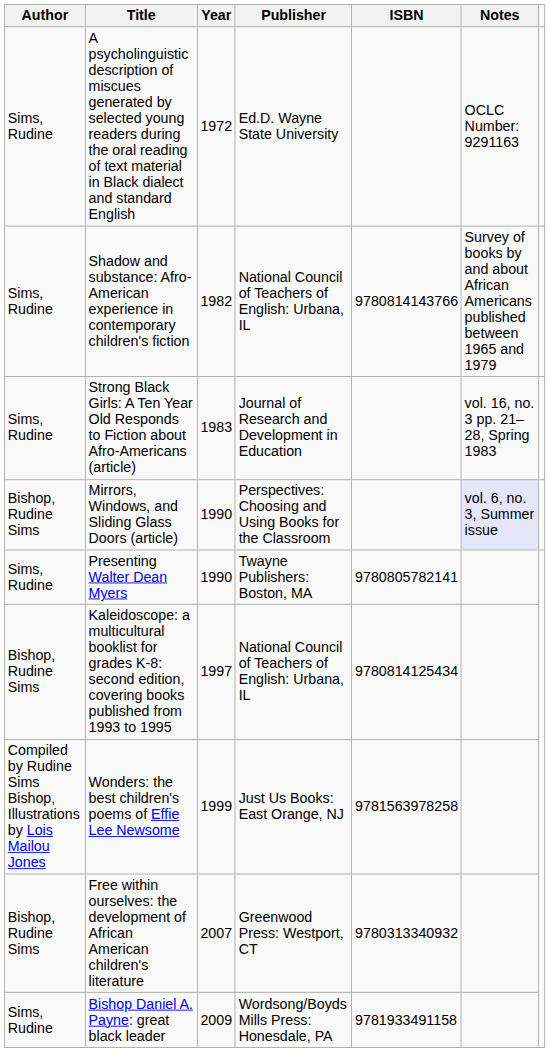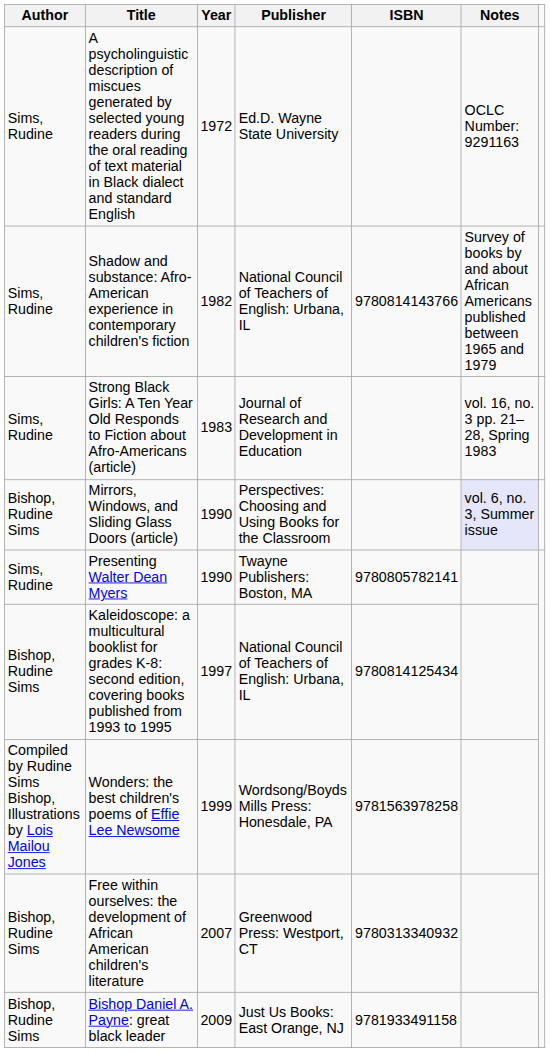 <table class="wikitable sortable">
 <tr>
 <th>Author</th>
 <th>Title</th>
 <th>Year</th>
 <th>Publisher</th>
 <th>ISBN</th>
 <th scope="Col" class="unsortable">Notes</th>
 </tr>
 <tr>
 <td>Sims, Rudine</td>
 <td>A psycholinguistic description of miscues generated by selected young readers during the oral reading of text material in Black dialect and standard English</td>
 <td>1972</td>
 <td>Ed.D. Wayne State University</td>
 <td></td>
 <td>OCLC Number: 9291163</td>
 <td></td>
 </tr>
 <tr>
 <td>Sims, Rudine</td>
 <td>Shadow and substance: Afro-American experience in contemporary children's fiction</td>
 <td>1982</td>
 <td>National Council of Teachers of English: Urbana, IL</td>
 <td>9780814143766</td>
 <td>Survey of books by and about African Americans published between 1965 and 1979</td>
 <td></td>
 </tr>
 <tr>
 <td>Sims, Rudine</td>
 <td>Strong Black Girls: A Ten Year Old Responds to Fiction about Afro-Americans (article)</td>
 <td>1983</td>
 <td>Journal of Research and Development in Education</td>
 <td></td>
 <td>vol. 16,  no. 3 pp. 21–28,  Spring 1983</td>
 <td></td>
 </tr>
 <tr>
 <td>Bishop, Rudine Sims</td>
 <td>Mirrors, Windows, and Sliding Glass Doors (article)</td>
 <td>1990</td>
 <td>Perspectives: Choosing and Using Books for the Classroom</td>
 <td></td>
 <td style="background: lavender;">vol. 6, no. 3, Summer issue</td>
 <td></td>
 </tr>
 <tr>
 <td>Sims, Rudine</td>
 <td>Presenting <a href='#'>Walter Dean Myers</a></td>
 <td>1990</td>
 <td>Twayne Publishers: Boston, MA</td>
 <td>9780805782141</td>
 <td></td>
 </tr>
 <tr>
 <td>Bishop, Rudine Sims</td>
 <td>Kaleidoscope: a multicultural booklist for grades K-8: second edition, covering books published from 1993 to 1995</td>
 <td>1997</td>
 <td>National Council of Teachers of English: Urbana, IL</td>
 <td>9780814125434</td>
 <td></td>
 </tr>
 <tr>
 <td>Compiled by Rudine Sims Bishop, Illustrations by <a href='#'>Lois Mailou Jones</a></td>
 <td>Wonders: the best children's poems of <a href='#'>Effie Lee Newsome</a></td>
 <td>1999</td>
-<td>Just Us Books: East Orange, NJ</td>
+<td>Wordsong/Boyds Mills Press: Honesdale, PA</td>
 <td>9781563978258</td>
 <td></td>
 </tr>
 <tr>
 <td>Bishop, Rudine Sims</td>
 <td>Free within ourselves: the development of African American children's literature</td>
 <td>2007</td>
 <td>Greenwood Press: Westport, CT</td>
 <td>9780313340932</td>
 <td></td>
 </tr>
 <tr>
-<td>Sims, Rudine</td>
+<td>Bishop, Rudine Sims</td>
 <td><a href='#'>Bishop Daniel A. Payne</a>: great black leader</td>
 <td>2009</td>
-<td>Wordsong/Boyds Mills Press: Honesdale, PA</td>
+<td>Just Us Books: East Orange, NJ</td>
 <td>9781933491158</td>
 <td></td>
 </tr>
 </table>
